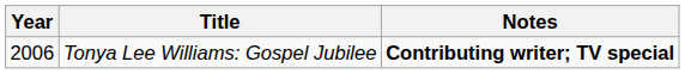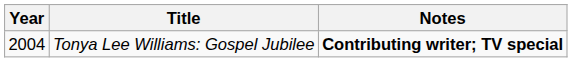 <table class="wikitable" style="font-size: 95%;">
 <tr>
 <th>Year</th>
 <th>Title</th>
 <th>Notes</th>
 </tr>
 <tr>
-<td>2006</td>
+<td>2004</td>
 <td><em>Tonya Lee Williams: Gospel Jubilee</em></td>
 <td><strong>Contributing writer; TV special</strong></td>
 </tr>
 </table>
